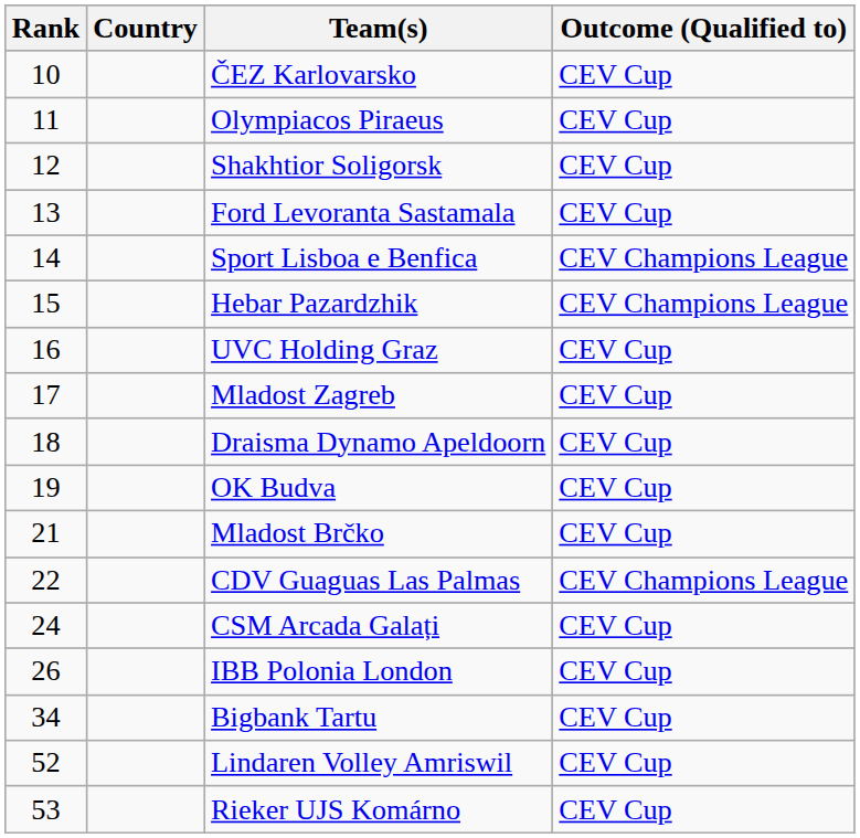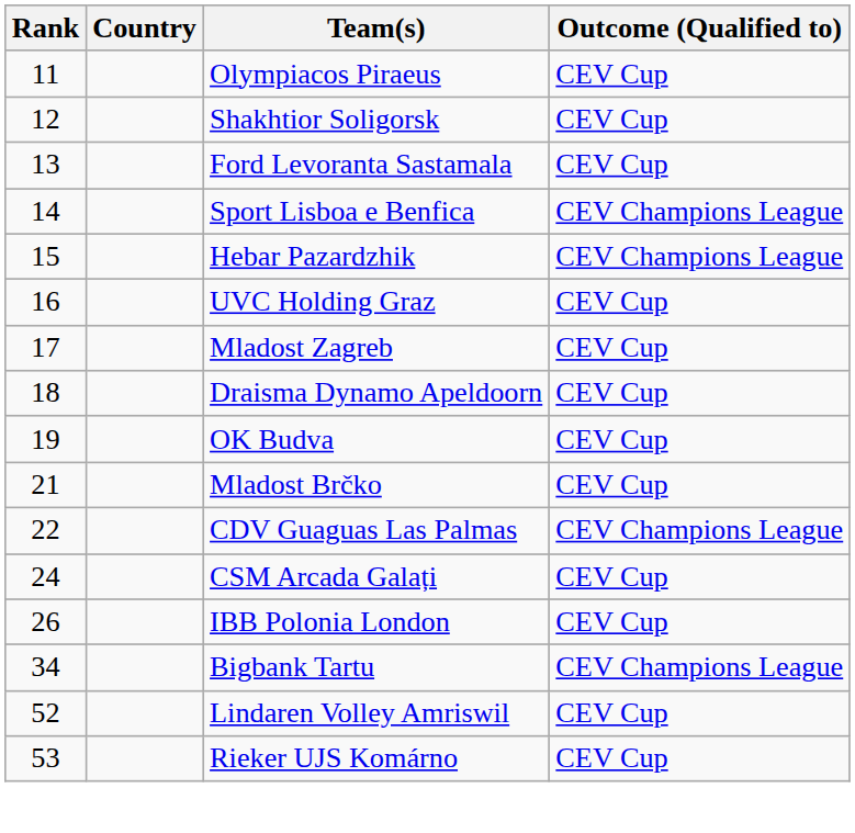 <table class="wikitable" style="text-align:left">
 <tr>
 <th>Rank</th>
 <th>Country</th>
 <th>Team(s)</th>
 <th>Outcome (Qualified to)</th>
-</tr>
-<tr>
-<td align="center">10</td>
-<td></td>
-<td><a href='#'>ČEZ Karlovarsko</a></td>
-<td><a href='#'>CEV Cup</a></td>
 </tr>
 <tr>
 <td align="center">11</td>
 <td></td>
 <td><a href='#'>Olympiacos Piraeus</a></td>
 <td><a href='#'>CEV Cup</a></td>
 </tr>
 <tr>
 <td align="center">12</td>
 <td></td>
 <td><a href='#'>Shakhtior Soligorsk</a></td>
 <td><a href='#'>CEV Cup</a></td>
 </tr>
 <tr>
 <td align="center">13</td>
 <td></td>
 <td><a href='#'>Ford Levoranta Sastamala</a></td>
 <td><a href='#'>CEV Cup</a></td>
 </tr>
 <tr>
 <td align="center">14</td>
 <td></td>
 <td><a href='#'>Sport Lisboa e Benfica</a></td>
 <td><a href='#'>CEV Champions League</a></td>
 </tr>
 <tr>
 <td align="center">15</td>
 <td></td>
 <td><a href='#'>Hebar Pazardzhik</a></td>
 <td><a href='#'>CEV Champions League</a></td>
 </tr>
 <tr>
 <td align="center">16</td>
 <td></td>
 <td><a href='#'>UVC Holding Graz</a></td>
 <td><a href='#'>CEV Cup</a></td>
 </tr>
 <tr>
 <td align="center">17</td>
 <td></td>
 <td><a href='#'>Mladost Zagreb</a></td>
 <td><a href='#'>CEV Cup</a></td>
 </tr>
 <tr>
 <td align="center">18</td>
 <td></td>
 <td><a href='#'>Draisma Dynamo Apeldoorn</a></td>
 <td><a href='#'>CEV Cup</a></td>
 </tr>
 <tr>
 <td align="center">19</td>
 <td></td>
 <td><a href='#'>OK Budva</a></td>
 <td><a href='#'>CEV Cup</a></td>
 </tr>
 <tr>
 <td align="center">21</td>
 <td></td>
 <td><a href='#'>Mladost Brčko</a></td>
 <td><a href='#'>CEV Cup</a></td>
 </tr>
 <tr>
 <td align="center">22</td>
 <td></td>
 <td><a href='#'>CDV Guaguas Las Palmas</a></td>
 <td><a href='#'>CEV Champions League</a></td>
 </tr>
 <tr>
 <td align="center">24</td>
 <td></td>
 <td><a href='#'>CSM Arcada Galați</a></td>
 <td><a href='#'>CEV Cup</a></td>
 </tr>
 <tr>
 <td align="center">26</td>
 <td></td>
 <td><a href='#'>IBB Polonia London</a></td>
 <td><a href='#'>CEV Cup</a></td>
 </tr>
 <tr>
 <td align="center">34</td>
 <td></td>
 <td><a href='#'>Bigbank Tartu</a></td>
-<td><a href='#'>CEV Cup</a></td>
+<td><a href='#'>CEV Champions League</a></td>
 </tr>
 <tr>
 <td align="center">52</td>
 <td></td>
 <td><a href='#'>Lindaren Volley Amriswil</a></td>
 <td><a href='#'>CEV Cup</a></td>
 </tr>
 <tr>
 <td align="center">53</td>
 <td></td>
 <td><a href='#'>Rieker UJS Komárno</a></td>
 <td><a href='#'>CEV Cup</a></td>
 </tr>
 </table>
